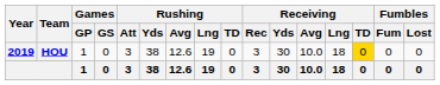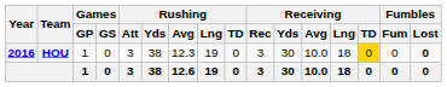 <table class="wikitable" style="text-align:center;">
 <tr>
 <th rowspan="2">Year</th>
 <th rowspan="2">Team</th>
 <th colspan="2">Games</th>
 <th colspan="5">Rushing</th>
 <th colspan="5">Receiving</th>
 <th colspan="2">Fumbles</th>
 </tr>
 <tr>
 <th>GP</th>
 <th>GS</th>
 <th>Att</th>
 <th>Yds</th>
 <th>Avg</th>
 <th>Lng</th>
 <th>TD</th>
 <th>Rec</th>
 <th>Yds</th>
 <th>Avg</th>
 <th>Lng</th>
 <th>TD</th>
 <th>Fum</th>
 <th>Lost</th>
 </tr>
 <tr>
-<th><a href='#'>2019</a></th>
+<th><a href='#'>2016</a></th>
 <th><a href='#'>HOU</a></th>
 <td>1</td>
 <td>0</td>
 <td>3</td>
 <td>38</td>
-<td>12.6</td>
+<td>12.3</td>
 <td>19</td>
 <td>0</td>
 <td>3</td>
 <td>30</td>
 <td>10.0</td>
 <td>18</td>
 <td style="background: gold;">0</td>
 <td>0</td>
-<td>0</td>
+<td><strong>0</strong></td>
 </tr>
 <tr>
 <th colspan="2"></th>
 <th>1</th>
 <th>0</th>
 <th>3</th>
 <th>38</th>
 <th>12.6</th>
 <th>19</th>
 <th>0</th>
 <th>3</th>
 <th>30</th>
 <th>10.0</th>
 <th>18</th>
 <th>0</th>
 <th>0</th>
 <th>0</th>
 </tr>
 </table>
